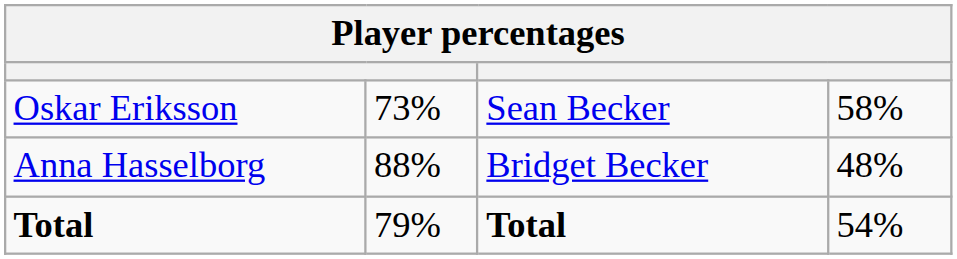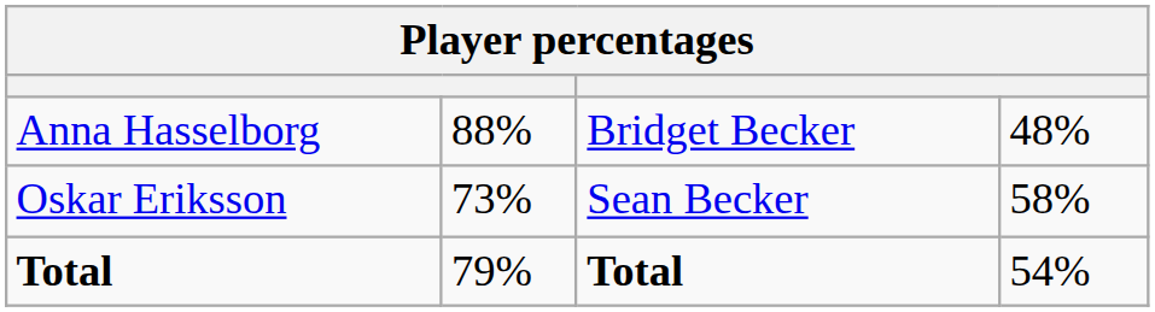 <table class="wikitable">
 <tr>
 <th colspan=4 width=400>Player percentages</th>
 </tr>
 <tr>
 <th colspan=2 width=200 style="white-space:nowrap;"></th>
 <th colspan=2 width=200 style="white-space:nowrap;"></th>
 </tr>
 <tr>
+<td><a href='#'>Anna Hasselborg</a></td>
+<td>88%</td>
+<td><a href='#'>Bridget Becker</a></td>
+<td>48%</td>
+</tr>
+<tr>
 <td><a href='#'>Oskar Eriksson</a></td>
 <td>73%</td>
 <td><a href='#'>Sean Becker</a></td>
 <td>58%</td>
-</tr>
-<tr>
-<td><a href='#'>Anna Hasselborg</a></td>
-<td>88%</td>
-<td><a href='#'>Bridget Becker</a></td>
-<td>48%</td>
 </tr>
 <tr>
 <td><strong>Total</strong></td>
 <td>79%</td>
 <td><strong>Total</strong></td>
 <td>54%</td>
 </tr>
 </table>
